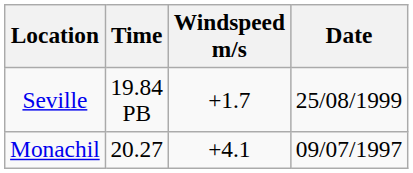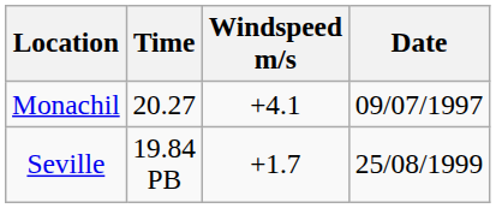 <table class="wikitable" style= "text-align: center">
 <tr>
 <th>Location</th>
 <th>Time</th>
 <th>Windspeed<br>m/s</th>
 <th>Date</th>
 </tr>
 <tr>
+<td><a href='#'>Monachil</a></td>
+<td>20.27</td>
+<td>+4.1</td>
+<td>09/07/1997</td>
+</tr>
+<tr>
 <td><a href='#'>Seville</a></td>
 <td>19.84<br>PB</td>
 <td>+1.7</td>
 <td>25/08/1999</td>
 </tr>
-<tr>
-<td><a href='#'>Monachil</a></td>
-<td>20.27</td>
-<td>+4.1</td>
-<td>09/07/1997</td>
-</tr>
 </table>
